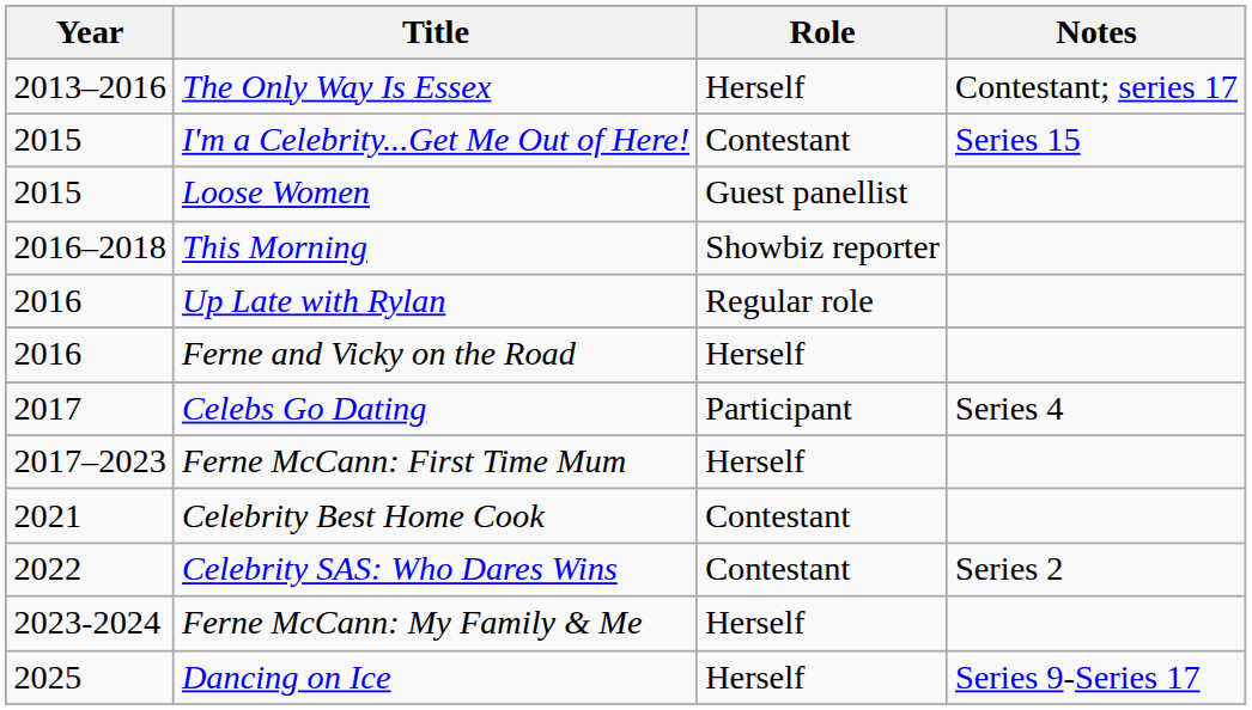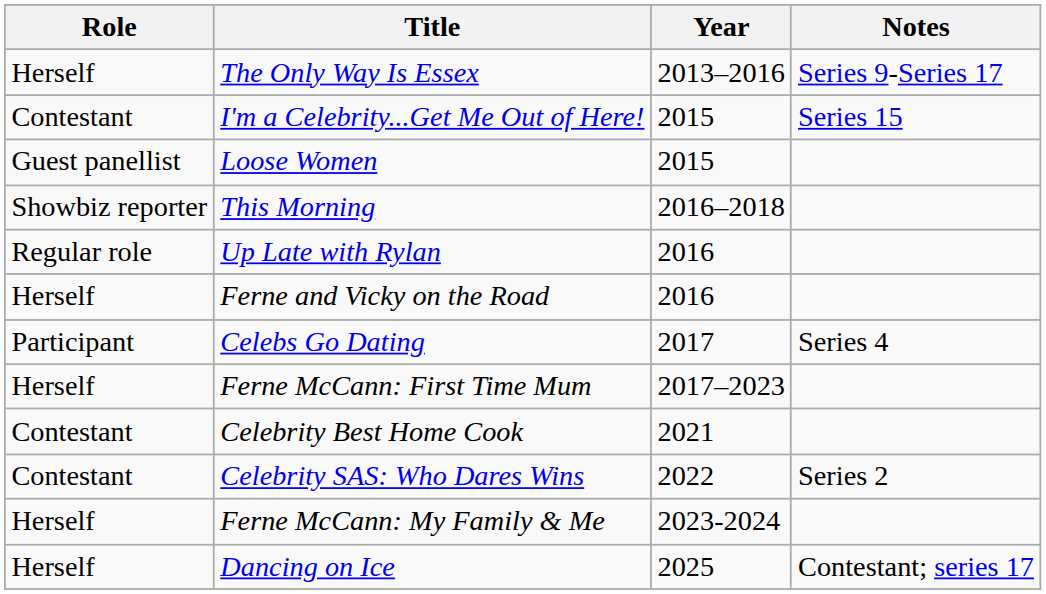 <table class="wikitable sortable">
 <tr>
+<th>Role</th>
+<th>Title</th>
 <th>Year</th>
-<th>Title</th>
-<th>Role</th>
 <th>Notes</th>
 </tr>
 <tr>
+<td>Herself</td>
+<td><em><a href='#'>The Only Way Is Essex</a></em></td>
 <td>2013–2016</td>
-<td><em><a href='#'>The Only Way Is Essex</a></em></td>
-<td>Herself</td>
-<td>Contestant; <a href='#'>series 17</a></td>
+<td><a href='#'>Series 9</a>-<a href='#'>Series 17</a></td>
 </tr>
 <tr>
+<td>Contestant</td>
+<td><em><a href='#'>I'm a Celebrity...Get Me Out of Here!</a></em></td>
 <td>2015</td>
-<td><em><a href='#'>I'm a Celebrity...Get Me Out of Here!</a></em></td>
-<td>Contestant</td>
 <td><a href='#'>Series 15</a></td>
 </tr>
 <tr>
+<td>Guest panellist</td>
+<td><em><a href='#'>Loose Women</a></em></td>
 <td>2015</td>
-<td><em><a href='#'>Loose Women</a></em></td>
-<td>Guest panellist</td>
 <td></td>
 </tr>
 <tr>
+<td>Showbiz reporter</td>
+<td><em><a href='#'>This Morning</a></em></td>
 <td>2016–2018</td>
-<td><em><a href='#'>This Morning</a></em></td>
-<td>Showbiz reporter</td>
 <td></td>
 </tr>
 <tr>
+<td>Regular role</td>
+<td><em><a href='#'>Up Late with Rylan</a></em></td>
 <td>2016</td>
-<td><em><a href='#'>Up Late with Rylan</a></em></td>
-<td>Regular role</td>
 <td></td>
 </tr>
 <tr>
+<td>Herself</td>
+<td><em>Ferne and Vicky on the Road</em></td>
 <td>2016</td>
-<td><em>Ferne and Vicky on the Road</em></td>
-<td>Herself</td>
 <td></td>
 </tr>
 <tr>
+<td>Participant</td>
+<td><em><a href='#'>Celebs Go Dating</a></em></td>
 <td>2017</td>
-<td><em><a href='#'>Celebs Go Dating</a></em></td>
-<td>Participant</td>
 <td>Series 4</td>
 </tr>
 <tr>
+<td>Herself</td>
+<td><em>Ferne McCann: First Time Mum</em></td>
 <td>2017–2023</td>
-<td><em>Ferne McCann: First Time Mum</em></td>
-<td>Herself</td>
 <td></td>
 </tr>
 <tr>
+<td>Contestant</td>
+<td><em>Celebrity Best Home Cook</em></td>
 <td>2021</td>
-<td><em>Celebrity Best Home Cook</em></td>
-<td>Contestant</td>
 <td></td>
 </tr>
 <tr>
+<td>Contestant</td>
+<td><em><a href='#'>Celebrity SAS: Who Dares Wins</a></em></td>
 <td>2022</td>
-<td><em><a href='#'>Celebrity SAS: Who Dares Wins</a></em></td>
-<td>Contestant</td>
 <td>Series 2</td>
 </tr>
 <tr>
+<td>Herself</td>
+<td><em>Ferne McCann: My Family & Me</em></td>
 <td>2023-2024</td>
-<td><em>Ferne McCann: My Family & Me</em></td>
-<td>Herself</td>
 <td></td>
 </tr>
 <tr>
+<td>Herself</td>
+<td><em><a href='#'>Dancing on Ice</a></em></td>
 <td>2025</td>
-<td><em><a href='#'>Dancing on Ice</a></em></td>
-<td>Herself</td>
-<td><a href='#'>Series 9</a>-<a href='#'>Series 17</a></td>
+<td>Contestant; <a href='#'>series 17</a></td>
 </tr>
 </table>
